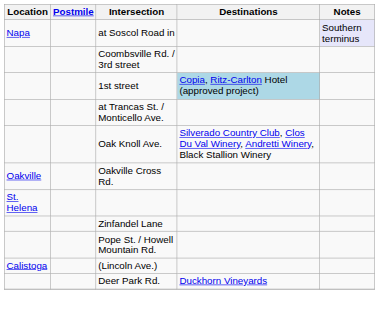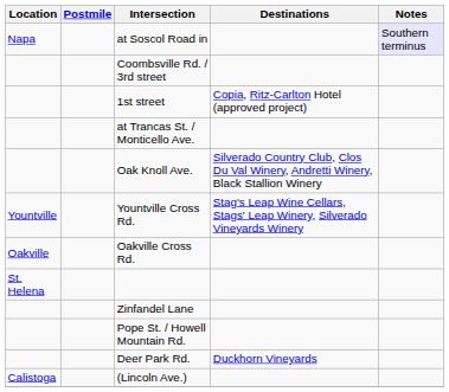 <table class=wikitable>
 <tr>
 <th>Location</th>
 <th><a href='#'>Postmile</a></th>
 <th>Intersection</th>
 <th>Destinations</th>
 <th>Notes</th>
 </tr>
 <tr>
 <td><a href='#'>Napa</a></td>
 <td></td>
 <td> at Soscol Road in</td>
 <td></td>
 <td style="background: lavender;">Southern terminus</td>
 </tr>
 <tr>
 <td></td>
 <td></td>
 <td>Coombsville Rd. / 3rd street</td>
 <td></td>
 <td></td>
 </tr>
 <tr>
 <td></td>
 <td></td>
 <td>1st street</td>
-<td style="background: lightblue;"><a href='#'>Copia</a>, <a href='#'>Ritz-Carlton</a> Hotel (approved project)</td>
+<td><a href='#'>Copia</a>, <a href='#'>Ritz-Carlton</a> Hotel (approved project)</td>
 <td></td>
 </tr>
 <tr>
 <td></td>
 <td></td>
 <td> at Trancas St. / Monticello Ave.</td>
 <td></td>
 <td></td>
 </tr>
 <tr>
 <td></td>
 <td></td>
 <td>Oak Knoll Ave.</td>
 <td><a href='#'>Silverado Country Club</a>, <a href='#'>Clos Du Val Winery</a>, <a href='#'>Andretti Winery</a>, Black Stallion Winery</td>
+<td></td>
+</tr>
+<tr>
+<td><a href='#'>Yountville</a></td>
+<td></td>
+<td>Yountville Cross Rd.</td>
+<td><a href='#'>Stag's Leap Wine Cellars</a>, <a href='#'>Stags' Leap Winery</a>, <a href='#'>Silverado Vineyards Winery</a></td>
 <td></td>
 </tr>
 <tr>
 <td><a href='#'>Oakville</a></td>
 <td></td>
 <td>Oakville Cross Rd.</td>
 <td></td>
 <td></td>
 </tr>
 <tr>
 <td><a href='#'>St. Helena</a></td>
 <td></td>
 <td></td>
 <td></td>
 <td></td>
 </tr>
 <tr>
 <td></td>
 <td></td>
 <td>Zinfandel Lane</td>
 <td></td>
 <td></td>
 </tr>
 <tr>
 <td></td>
 <td></td>
 <td>Pope St. / Howell Mountain Rd.</td>
 <td></td>
 <td></td>
 </tr>
 <tr>
+<td></td>
+<td></td>
+<td>Deer Park Rd.</td>
+<td><a href='#'>Duckhorn Vineyards</a></td>
+<td></td>
+</tr>
+<tr>
 <td><a href='#'>Calistoga</a></td>
 <td></td>
 <td> (Lincoln Ave.)</td>
 <td></td>
 <td></td>
 </tr>
 <tr>
-<td></td>
-<td></td>
-<td>Deer Park Rd.</td>
-<td><a href='#'>Duckhorn Vineyards</a></td>
-<td></td>
-</tr>
-<tr>
 </tr>
 </table>
